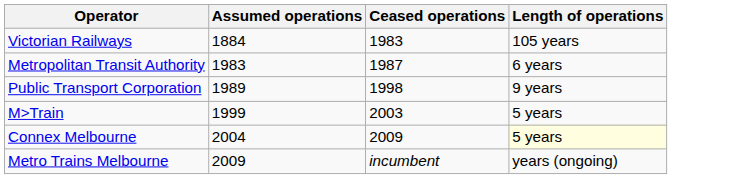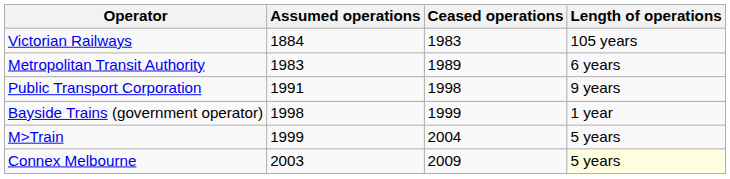 <table class="wikitable">
 <tr>
 <th>Operator</th>
 <th>Assumed operations</th>
 <th>Ceased operations</th>
 <th>Length of operations</th>
 </tr>
 <tr>
 <td><a href='#'>Victorian Railways</a></td>
 <td>1884</td>
 <td>1983</td>
 <td>105 years</td>
 </tr>
 <tr>
 <td><a href='#'>Metropolitan Transit Authority</a></td>
 <td>1983</td>
-<td>1987</td>
+<td>1989</td>
 <td>6 years</td>
 </tr>
 <tr>
 <td><a href='#'>Public Transport Corporation</a></td>
-<td>1989</td>
+<td>1991</td>
 <td>1998</td>
 <td>9 years</td>
 </tr>
 <tr>
+<td><a href='#'>Bayside Trains</a> (government operator)</td>
+<td>1998</td>
+<td>1999</td>
+<td>1 year</td>
+</tr>
+<tr>
 <td><a href='#'>M>Train</a></td>
 <td>1999</td>
-<td>2003</td>
+<td>2004</td>
 <td>5 years</td>
 </tr>
 <tr>
 <td><a href='#'>Connex Melbourne</a></td>
-<td>2004</td>
+<td>2003</td>
 <td>2009</td>
 <td style="background: lightyellow;">5 years</td>
 </tr>
-<tr>
-<td><a href='#'>Metro Trains Melbourne</a></td>
-<td>2009</td>
-<td><em>incumbent</em></td>
-<td> years (ongoing)</td>
-</tr>
 </table>
